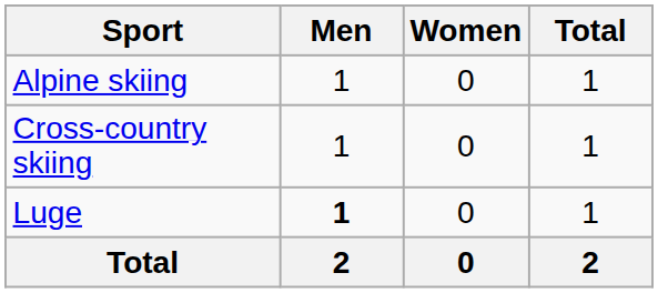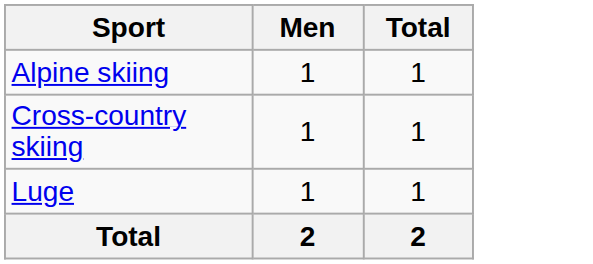 <table class="wikitable" style="text-align:center; font-size: 90%">
 <tr>
 <th width=120>Sport</th>
 <th width=50>Men</th>
-<th width=50>Women</th>
 <th width=50>Total</th>
 </tr>
 <tr>
 <td align=left><a href='#'>Alpine skiing</a></td>
 <td>1</td>
-<td>0</td>
 <td>1</td>
 </tr>
 <tr>
 <td align=left><a href='#'>Cross-country skiing</a></td>
 <td>1</td>
-<td>0</td>
 <td>1</td>
 </tr>
 <tr>
 <td align=left><a href='#'>Luge</a></td>
-<td><strong>1</strong></td>
-<td>0</td>
+<td>1</td>
 <td>1</td>
 </tr>
 <tr>
 <th>Total</th>
 <th>2</th>
-<th>0</th>
 <th>2</th>
 </tr>
 </table>
